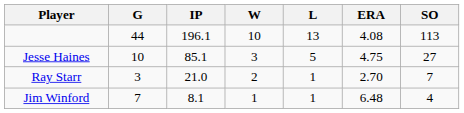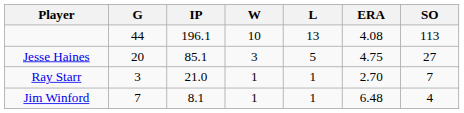 <table class="wikitable sortable">
 <tr>
 <th bgcolor="#DDDDFF" width="16%">Player</th>
 <th bgcolor="#DDDDFF" width="9%">G</th>
 <th bgcolor="#DDDDFF" width="9%">IP</th>
 <th bgcolor="#DDDDFF" width="9%">W</th>
 <th bgcolor="#DDDDFF" width="9%">L</th>
 <th bgcolor="#DDDDFF" width="9%">ERA</th>
 <th bgcolor="#DDDDFF" width="9%">SO</th>
 </tr>
 <tr align="center">
 <td></td>
 <td>44</td>
 <td>196.1</td>
 <td>10</td>
 <td>13</td>
 <td>4.08</td>
 <td>113</td>
 </tr>
 <tr align="center">
 <td><a href='#'>Jesse Haines</a></td>
-<td>10</td>
+<td>20</td>
 <td>85.1</td>
 <td>3</td>
 <td>5</td>
 <td>4.75</td>
 <td>27</td>
 </tr>
 <tr align=center>
 <td><a href='#'>Ray Starr</a></td>
 <td>3</td>
 <td>21.0</td>
-<td>2</td>
+<td>1</td>
 <td>1</td>
 <td>2.70</td>
 <td>7</td>
 </tr>
 <tr align=center>
 <td><a href='#'>Jim Winford</a></td>
 <td>7</td>
 <td>8.1</td>
 <td>1</td>
 <td>1</td>
 <td>6.48</td>
 <td>4</td>
 </tr>
 </table>
